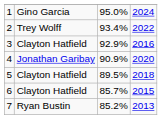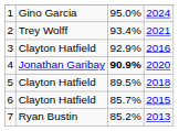 <table class="wikitable">
 <tr>
 </tr>
 <tr>
 <td>1</td>
 <td>Gino Garcia</td>
 <td><abbr>95.0%</abbr></td>
 <td><a href='#'>2024</a></td>
 </tr>
 <tr>
 <td>2</td>
 <td>Trey Wolff</td>
 <td><abbr>93.4%</abbr></td>
-<td><a href='#'>2022</a></td>
+<td><a href='#'>2021</a></td>
 </tr>
 <tr>
 <td>3</td>
 <td>Clayton Hatfield</td>
 <td><abbr>92.9%</abbr></td>
 <td><a href='#'>2016</a></td>
 </tr>
 <tr>
 <td>4</td>
 <td><a href='#'>Jonathan Garibay</a></td>
-<td><abbr>90.9%</abbr></td>
+<td><strong><abbr>90.9%</abbr></strong></td>
 <td><a href='#'>2020</a></td>
 </tr>
 <tr>
 <td>5</td>
 <td>Clayton Hatfield</td>
 <td><abbr>89.5%</abbr></td>
 <td><a href='#'>2018</a></td>
 </tr>
 <tr>
 <td>6</td>
 <td>Clayton Hatfield</td>
 <td><abbr>85.7%</abbr></td>
 <td><a href='#'>2015</a></td>
 </tr>
 <tr>
 <td>7</td>
 <td>Ryan Bustin</td>
 <td><abbr>85.2%</abbr></td>
 <td><a href='#'>2013</a></td>
 </tr>
 </table>
